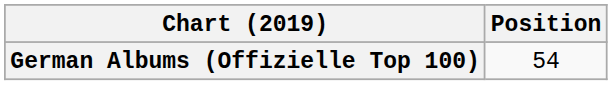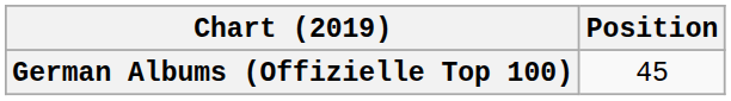 <table class="wikitable plainrowheaders" style="text-align:center">
 <tr>
 <th scope="col">Chart (2019)</th>
 <th scope="col">Position</th>
 </tr>
 <tr>
 <th scope="row">German Albums (Offizielle Top 100)</th>
-<td>54</td>
+<td>45</td>
 </tr>
 </table>
